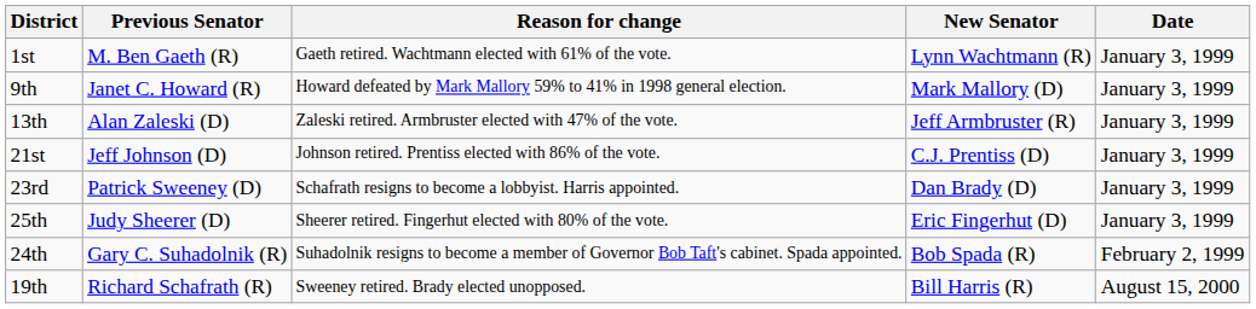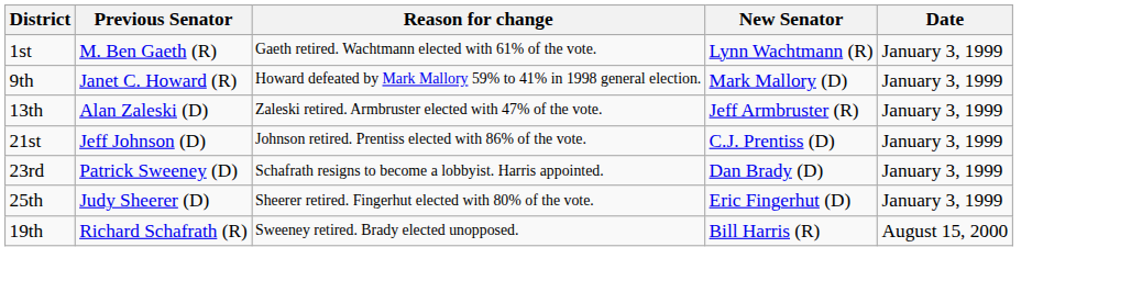 <table class="wikitable sortable">
 <tr>
 <th>District</th>
 <th>Previous Senator</th>
 <th>Reason for change</th>
 <th>New Senator</th>
 <th>Date</th>
 </tr>
 <tr>
 <td>1st</td>
 <td><a href='#'>M. Ben Gaeth</a> (R)</td>
 <td style="font-size:80%">Gaeth retired. Wachtmann elected with 61% of the vote.</td>
 <td><a href='#'>Lynn Wachtmann</a> (R)</td>
 <td>January 3, 1999</td>
 </tr>
 <tr>
 <td>9th</td>
 <td><a href='#'>Janet C. Howard</a> (R)</td>
 <td style="font-size:80%">Howard defeated by <a href='#'>Mark Mallory</a>  59% to 41% in 1998 general election.</td>
 <td><a href='#'>Mark Mallory</a> (D)</td>
 <td>January 3, 1999</td>
 </tr>
 <tr>
 <td>13th</td>
 <td><a href='#'>Alan Zaleski</a> (D)</td>
 <td style="font-size:80%">Zaleski retired. Armbruster elected with 47% of the vote.</td>
 <td><a href='#'>Jeff Armbruster</a> (R)</td>
 <td>January 3, 1999</td>
 </tr>
 <tr>
 <td>21st</td>
 <td><a href='#'>Jeff Johnson</a> (D)</td>
 <td style="font-size:80%">Johnson retired. Prentiss elected with 86% of the vote.</td>
 <td><a href='#'>C.J. Prentiss</a> (D)</td>
 <td>January 3, 1999</td>
 </tr>
 <tr>
 <td>23rd</td>
 <td><a href='#'>Patrick Sweeney</a> (D)</td>
 <td style="font-size:80%">Schafrath resigns to become a lobbyist. Harris appointed.</td>
 <td><a href='#'>Dan Brady</a> (D)</td>
 <td>January 3, 1999</td>
 </tr>
 <tr>
 <td>25th</td>
 <td><a href='#'>Judy Sheerer</a> (D)</td>
 <td style="font-size:80%">Sheerer retired. Fingerhut elected with 80% of the vote.</td>
 <td><a href='#'>Eric Fingerhut</a> (D)</td>
 <td>January 3, 1999</td>
 </tr>
 <tr>
-<td>24th</td>
-<td><a href='#'>Gary C. Suhadolnik</a> (R)</td>
-<td style="font-size:80%">Suhadolnik resigns to become a member of Governor <a href='#'>Bob Taft</a>'s cabinet. Spada appointed.</td>
-<td><a href='#'>Bob Spada</a> (R)</td>
-<td>February 2, 1999</td>
-</tr>
-<tr>
 <td>19th</td>
 <td><a href='#'>Richard Schafrath</a> (R)</td>
 <td style="font-size:80%">Sweeney retired. Brady elected unopposed.</td>
 <td><a href='#'>Bill Harris</a> (R)</td>
 <td>August 15, 2000</td>
 </tr>
 </table>
